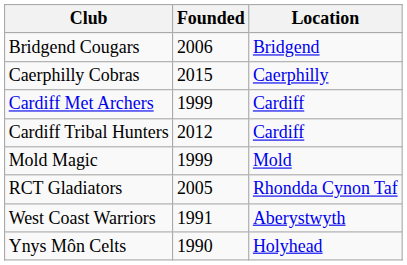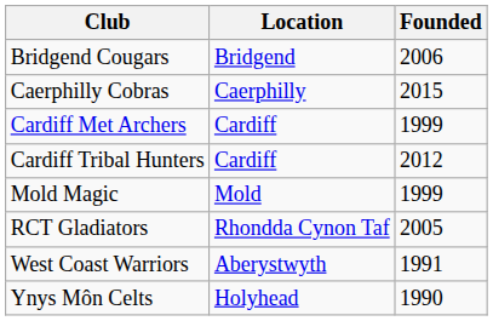 <table class="wikitable sortable" style="text-align:left;">
 <tr>
 <th>Club</th>
+<th>Location</th>
 <th>Founded</th>
-<th>Location</th>
 </tr>
 <tr>
 <td style="text-align:left;">Bridgend Cougars</td>
+<td><a href='#'>Bridgend</a></td>
 <td>2006</td>
-<td><a href='#'>Bridgend</a></td>
 </tr>
 <tr>
 <td style="text-align:left;">Caerphilly Cobras</td>
+<td><a href='#'>Caerphilly</a></td>
 <td>2015</td>
-<td><a href='#'>Caerphilly</a></td>
 </tr>
 <tr>
 <td style="text-align:left;"><a href='#'>Cardiff Met Archers</a></td>
+<td><a href='#'>Cardiff</a></td>
 <td>1999</td>
-<td><a href='#'>Cardiff</a></td>
 </tr>
 <tr>
 <td style="text-align:left;">Cardiff Tribal Hunters</td>
+<td><a href='#'>Cardiff</a></td>
 <td>2012</td>
-<td><a href='#'>Cardiff</a></td>
 </tr>
 <tr>
 <td style="text-align:left;">Mold Magic</td>
+<td><a href='#'>Mold</a></td>
 <td>1999</td>
-<td><a href='#'>Mold</a></td>
 </tr>
 <tr>
 <td style="text-align:left;">RCT Gladiators</td>
+<td><a href='#'>Rhondda Cynon Taf</a></td>
 <td>2005</td>
-<td><a href='#'>Rhondda Cynon Taf</a></td>
 </tr>
 <tr>
 <td style="text-align:left;">West Coast Warriors</td>
+<td><a href='#'>Aberystwyth</a></td>
 <td>1991</td>
-<td><a href='#'>Aberystwyth</a></td>
 </tr>
 <tr>
 <td style="text-align:left;">Ynys Môn Celts</td>
+<td><a href='#'>Holyhead</a></td>
 <td>1990</td>
-<td><a href='#'>Holyhead</a></td>
 </tr>
 </table>
